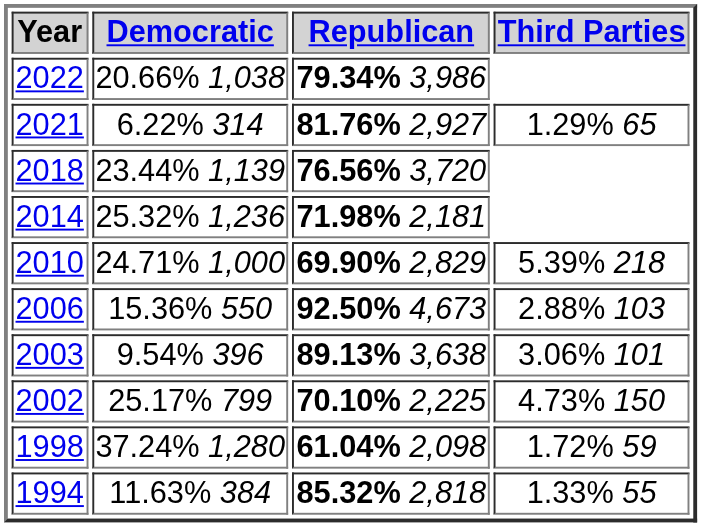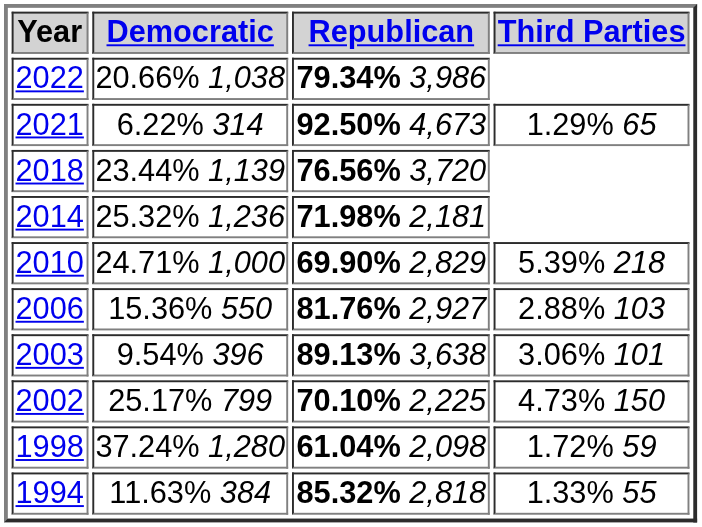 <table border = "2">
 <tr style="background:lightgrey;">
 <th>Year</th>
 <th><a href='#'>Democratic</a></th>
 <th><a href='#'>Republican</a></th>
 <th><a href='#'>Third Parties</a></th>
 </tr>
 <tr>
 <td align="center" ><a href='#'>2022</a></td>
 <td align="center" >20.66% <em>1,038</em></td>
 <td align="center" ><strong>79.34%</strong> <em>3,986</em></td>
 </tr>
 <tr>
 <td align="center" ><a href='#'>2021</a></td>
 <td align="center" >6.22% <em>314</em></td>
-<td align="center" ><strong>81.76%</strong> <em>2,927</em></td>
+<td align="center" ><strong>92.50%</strong> <em>4,673</em></td>
 <td align="center" >1.29% <em>65</em></td>
 </tr>
 <tr>
 <td align="center" ><a href='#'>2018</a></td>
 <td align="center" >23.44% <em>1,139</em></td>
 <td align="center" ><strong>76.56%</strong> <em>3,720</em></td>
 </tr>
 <tr>
 <td align="center" ><a href='#'>2014</a></td>
 <td align="center" >25.32% <em>1,236</em></td>
 <td align="center" ><strong>71.98%</strong> <em>2,181</em></td>
 </tr>
 <tr>
 <td align="center" ><a href='#'>2010</a></td>
 <td align="center" >24.71% <em>1,000</em></td>
 <td align="center" ><strong>69.90%</strong> <em>2,829</em></td>
 <td align="center" >5.39% <em>218</em></td>
 </tr>
 <tr>
 <td align="center" ><a href='#'>2006</a></td>
 <td align="center" >15.36% <em>550</em></td>
-<td align="center" ><strong>92.50%</strong> <em>4,673</em></td>
+<td align="center" ><strong>81.76%</strong> <em>2,927</em></td>
 <td align="center" >2.88% <em>103</em></td>
 </tr>
 <tr>
 <td align="center" ><a href='#'>2003</a></td>
 <td align="center" >9.54% <em>396</em></td>
 <td align="center" ><strong>89.13%</strong> <em>3,638</em></td>
 <td align="center" >3.06% <em>101</em></td>
 </tr>
 <tr>
 <td align="center" ><a href='#'>2002</a></td>
 <td align="center" >25.17% <em>799</em></td>
 <td align="center" ><strong>70.10%</strong> <em>2,225</em></td>
 <td align="center" >4.73% <em>150</em></td>
 </tr>
 <tr>
 <td align="center" ><a href='#'>1998</a></td>
 <td align="center" >37.24% <em>1,280</em></td>
 <td align="center" ><strong>61.04%</strong> <em>2,098</em></td>
 <td align="center" >1.72% <em>59</em></td>
 </tr>
 <tr>
 <td align="center" ><a href='#'>1994</a></td>
 <td align="center" >11.63% <em>384</em></td>
 <td align="center" ><strong>85.32%</strong> <em>2,818</em></td>
 <td align="center" >1.33% <em>55</em></td>
 </tr>
 </table>
